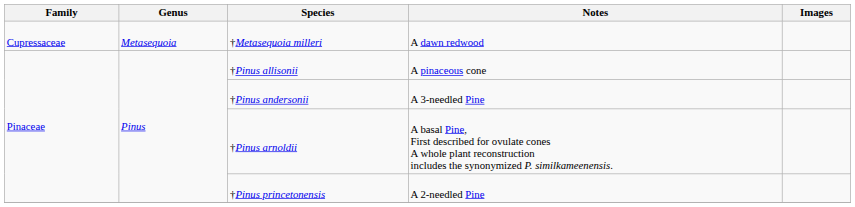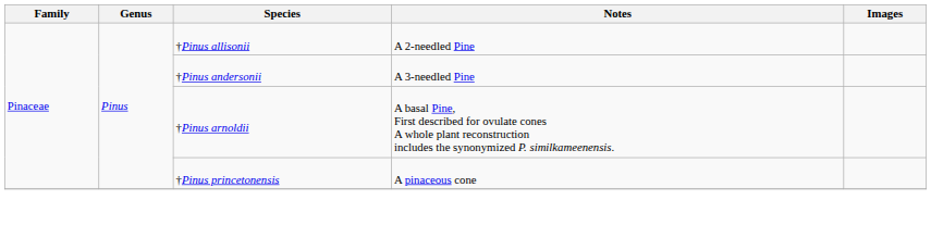 <table class="wikitable sortable" style="margin:auto; width:100%;">
 <tr>
 <th>Family</th>
 <th>Genus</th>
 <th>Species</th>
 <th>Notes</th>
 <th>Images</th>
 </tr>
 <tr>
-<td><br><a href='#'>Cupressaceae</a></td>
-<td><br><em><a href='#'>Metasequoia</a></em></td>
-<td><br>†<em><a href='#'>Metasequoia milleri</a></em></td>
-<td><br>A <a href='#'>dawn redwood</a></td>
-<td></td>
-</tr>
-<tr>
 <td rowspan=4><a href='#'>Pinaceae</a></td>
 <td rowspan=4><em><a href='#'>Pinus</a></em></td>
 <td><br>†<em><a href='#'>Pinus allisonii</a></em></td>
-<td><br>A <a href='#'>pinaceous</a> cone</td>
+<td><br>A 2-needled <a href='#'>Pine</a></td>
 <td></td>
 </tr>
 <tr>
 <td><br>†<em><a href='#'>Pinus andersonii</a></em></td>
 <td><br>A 3-needled <a href='#'>Pine</a></td>
 <td></td>
 </tr>
 <tr>
 <td><br>†<em><a href='#'>Pinus arnoldii</a></em></td>
 <td><br>A basal <a href='#'>Pine</a>,<br> First described for ovulate cones<br>A whole plant reconstruction<br> includes the synonymized <em>P. similkameenensis</em>.</td>
 <td></td>
 </tr>
 <tr>
 <td><br>†<em><a href='#'>Pinus princetonensis</a></em></td>
-<td><br>A 2-needled <a href='#'>Pine</a></td>
+<td><br>A <a href='#'>pinaceous</a> cone</td>
 <td></td>
 </tr>
 <tr>
 </tr>
 </table>
